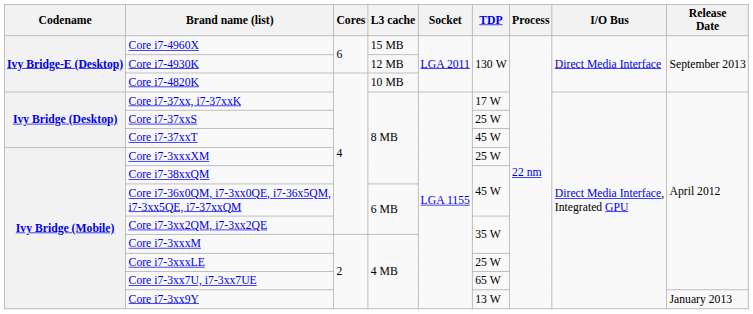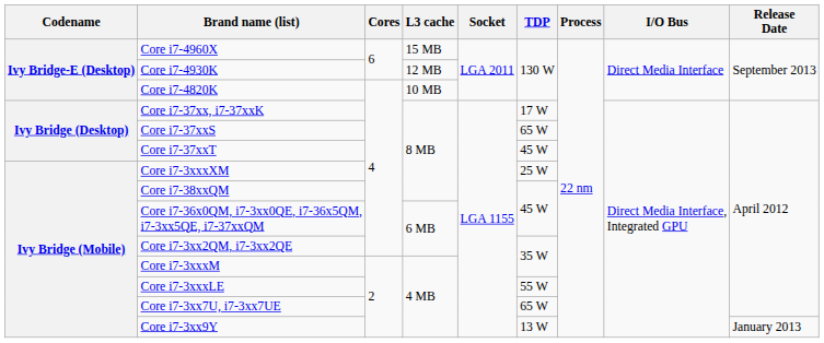 <table class="wikitable">
 <tr>
 <th>Codename</th>
 <th>Brand name (list)</th>
 <th>Cores</th>
 <th>L3 cache</th>
 <th>Socket</th>
 <th><a href='#'>TDP</a></th>
 <th>Process</th>
 <th>I/O Bus</th>
 <th>Release<br>Date</th>
 </tr>
 <tr>
 <th rowspan="3"><a href='#'>Ivy Bridge-E (Desktop)</a></th>
 <td><a href='#'>Core i7-4960X</a></td>
 <td rowspan="2">6</td>
 <td>15 MB</td>
 <td rowspan="3"><a href='#'>LGA 2011</a></td>
 <td rowspan="3">130 W</td>
 <td rowspan="14"><a href='#'>22 nm</a></td>
 <td rowspan="3"><a href='#'>Direct Media Interface</a></td>
 <td rowspan="3">September 2013</td>
 </tr>
 <tr>
 <td><a href='#'>Core i7-4930K</a></td>
 <td>12 MB</td>
 </tr>
 <tr>
 <td><a href='#'>Core i7-4820K</a></td>
 <td rowspan="8">4</td>
 <td>10 MB</td>
 </tr>
 <tr>
 <th rowspan="3"><a href='#'>Ivy Bridge (Desktop)</a></th>
 <td><a href='#'>Core i7-37xx, i7-37xxK</a></td>
 <td rowspan="5">8 MB</td>
 <td rowspan="11"><a href='#'>LGA 1155</a></td>
 <td>17 W</td>
 <td rowspan="11"><a href='#'>Direct Media Interface</a>,<br>Integrated <a href='#'>GPU</a></td>
 <td rowspan="10">April 2012</td>
 </tr>
 <tr>
 <td><a href='#'>Core i7-37xxS</a></td>
-<td>25 W</td>
+<td>65 W</td>
 </tr>
 <tr>
 <td><a href='#'>Core i7-37xxT</a></td>
 <td>45 W</td>
 </tr>
 <tr>
 <th rowspan="8"><a href='#'>Ivy Bridge (Mobile)</a></th>
 <td><a href='#'>Core i7-3xxxXM</a></td>
 <td>25 W</td>
 </tr>
 <tr>
 <td><a href='#'>Core i7-38xxQM</a></td>
 <td rowspan="2">45 W</td>
 </tr>
 <tr>
 <td><a href='#'>Core i7-36x0QM, i7-3xx0QE, i7-36x5QM,<br> i7-3xx5QE, i7-37xxQM</a></td>
 <td rowspan="2">6 MB</td>
 </tr>
 <tr>
 <td><a href='#'>Core i7-3xx2QM, i7-3xx2QE</a></td>
 <td rowspan="2">35 W</td>
 </tr>
 <tr>
 <td><a href='#'>Core i7-3xxxM</a></td>
 <td rowspan="4">2</td>
 <td rowspan="4">4 MB</td>
 </tr>
 <tr>
 <td><a href='#'>Core i7-3xxxLE</a></td>
-<td>25 W</td>
+<td>55 W</td>
 </tr>
 <tr>
 <td><a href='#'>Core i7-3xx7U, i7-3xx7UE</a></td>
 <td>65 W</td>
 </tr>
 <tr>
 <td><a href='#'>Core i7-3xx9Y</a></td>
 <td>13 W</td>
 <td>January 2013</td>
 </tr>
 </table>
